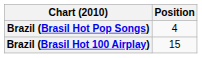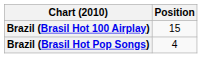 <table class="wikitable plainrowheaders" style="text-align:center">
 <tr>
 <th scope="col">Chart (2010)</th>
 <th scope="col">Position</th>
 </tr>
 <tr>
+<th scope="row">Brazil (<a href='#'>Brasil Hot 100 Airplay</a>)</th>
+<td>15</td>
+</tr>
+<tr>
 <th scope="row">Brazil (<a href='#'>Brasil Hot Pop Songs</a>)</th>
 <td>4</td>
 </tr>
-<tr>
-<th scope="row">Brazil (<a href='#'>Brasil Hot 100 Airplay</a>)</th>
-<td>15</td>
-</tr>
 </table>
